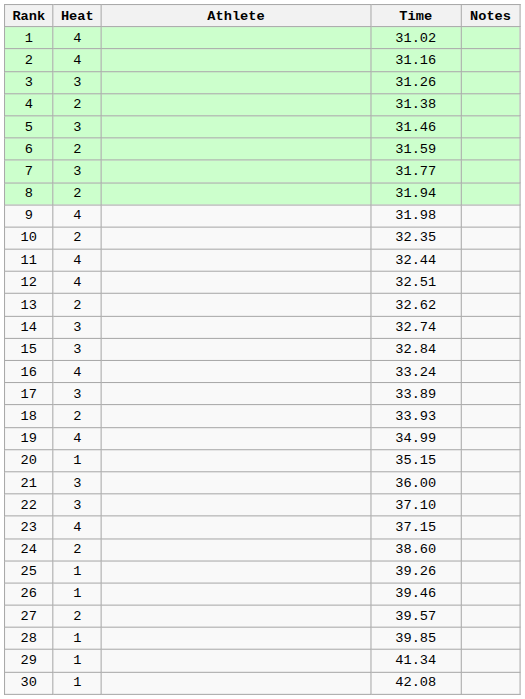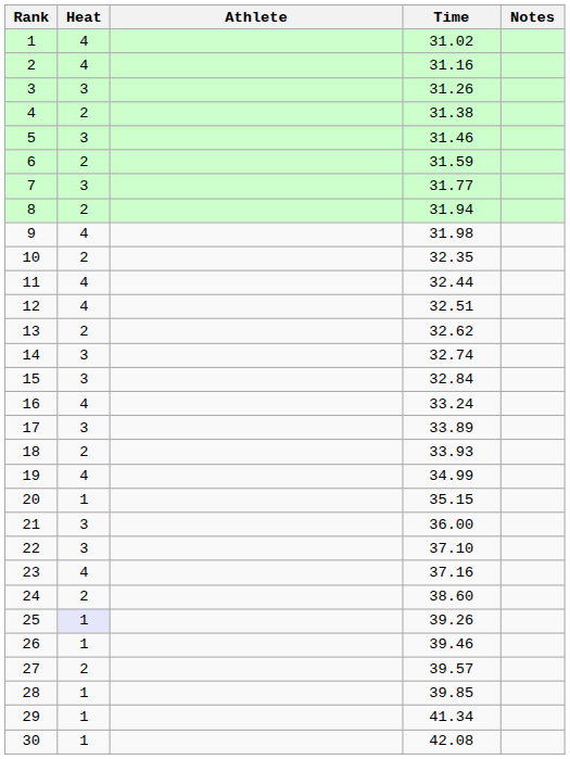 <table class="wikitable" style="text-align:center">
 <tr>
 <th width=40>Rank</th>
 <th width=40>Heat</th>
 <th width=250>Athlete</th>
 <th width=80>Time</th>
 <th width=50>Notes</th>
 </tr>
 <tr bgcolor=ccffcc>
 <td>1</td>
 <td>4</td>
 <td align=left></td>
 <td>31.02</td>
 <td></td>
 </tr>
 <tr bgcolor=ccffcc>
 <td>2</td>
 <td>4</td>
 <td align=left></td>
 <td>31.16</td>
 <td></td>
 </tr>
 <tr bgcolor=ccffcc>
 <td>3</td>
 <td>3</td>
 <td align=left></td>
 <td>31.26</td>
 <td></td>
 </tr>
 <tr bgcolor=ccffcc>
 <td>4</td>
 <td>2</td>
 <td align=left></td>
 <td>31.38</td>
 <td></td>
 </tr>
 <tr bgcolor=ccffcc>
 <td>5</td>
 <td>3</td>
 <td align=left></td>
 <td>31.46</td>
 <td></td>
 </tr>
 <tr bgcolor=ccffcc>
 <td>6</td>
 <td>2</td>
 <td align=left></td>
 <td>31.59</td>
 <td></td>
 </tr>
 <tr bgcolor=ccffcc>
 <td>7</td>
 <td>3</td>
 <td align=left></td>
 <td>31.77</td>
 <td></td>
 </tr>
 <tr bgcolor=ccffcc>
 <td>8</td>
 <td>2</td>
 <td align=left></td>
 <td>31.94</td>
 <td></td>
 </tr>
 <tr>
 <td>9</td>
 <td>4</td>
 <td align=left></td>
 <td>31.98</td>
 <td></td>
 </tr>
 <tr>
 <td>10</td>
 <td>2</td>
 <td align=left></td>
 <td>32.35</td>
 <td></td>
 </tr>
 <tr>
 <td>11</td>
 <td>4</td>
 <td align=left></td>
 <td>32.44</td>
 <td></td>
 </tr>
 <tr>
 <td>12</td>
 <td>4</td>
 <td align=left></td>
 <td>32.51</td>
 <td></td>
 </tr>
 <tr>
 <td>13</td>
 <td>2</td>
 <td align=left></td>
 <td>32.62</td>
 <td></td>
 </tr>
 <tr>
 <td>14</td>
 <td>3</td>
 <td align=left></td>
 <td>32.74</td>
 <td></td>
 </tr>
 <tr>
 <td>15</td>
 <td>3</td>
 <td align=left></td>
 <td>32.84</td>
 <td></td>
 </tr>
 <tr>
 <td>16</td>
 <td>4</td>
 <td align=left></td>
 <td>33.24</td>
 <td></td>
 </tr>
 <tr>
 <td>17</td>
 <td>3</td>
 <td align=left></td>
 <td>33.89</td>
 <td></td>
 </tr>
 <tr>
 <td>18</td>
 <td>2</td>
 <td align=left></td>
 <td>33.93</td>
 <td></td>
 </tr>
 <tr>
 <td>19</td>
 <td>4</td>
 <td align=left></td>
 <td>34.99</td>
 <td></td>
 </tr>
 <tr>
 <td>20</td>
 <td>1</td>
 <td align=left></td>
 <td>35.15</td>
 <td></td>
 </tr>
 <tr>
 <td>21</td>
 <td>3</td>
 <td align=left></td>
 <td>36.00</td>
 <td></td>
 </tr>
 <tr>
 <td>22</td>
 <td>3</td>
 <td align=left></td>
 <td>37.10</td>
 <td></td>
 </tr>
 <tr>
 <td>23</td>
 <td>4</td>
 <td align=left></td>
-<td>37.15</td>
+<td>37.16</td>
 <td></td>
 </tr>
 <tr>
 <td>24</td>
 <td>2</td>
 <td align=left></td>
 <td>38.60</td>
 <td></td>
 </tr>
 <tr>
 <td>25</td>
-<td>1</td>
+<td style="background: lavender;">1</td>
 <td align=left></td>
 <td>39.26</td>
 <td></td>
 </tr>
 <tr>
 <td>26</td>
 <td>1</td>
 <td align=left></td>
 <td>39.46</td>
 <td></td>
 </tr>
 <tr>
 <td>27</td>
 <td>2</td>
 <td align=left></td>
 <td>39.57</td>
 <td></td>
 </tr>
 <tr>
 <td>28</td>
 <td>1</td>
 <td align=left></td>
 <td>39.85</td>
 <td></td>
 </tr>
 <tr>
 <td>29</td>
 <td>1</td>
 <td align=left></td>
 <td>41.34</td>
 <td></td>
 </tr>
 <tr>
 <td>30</td>
 <td>1</td>
 <td align=left></td>
 <td>42.08</td>
 <td></td>
 </tr>
 </table>
